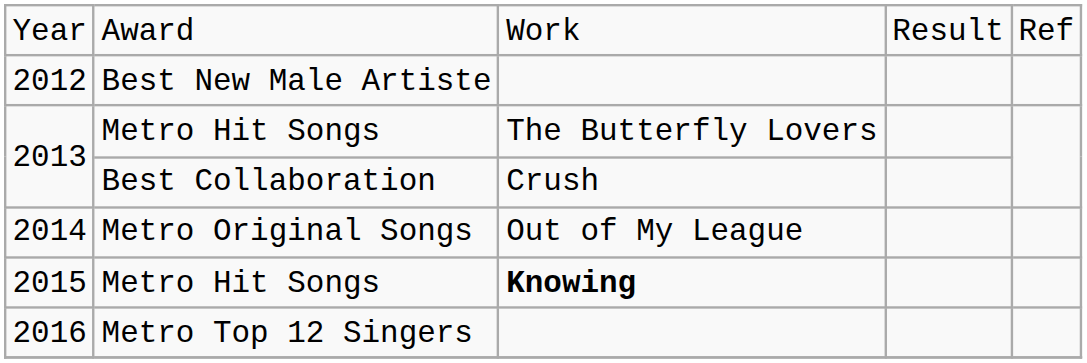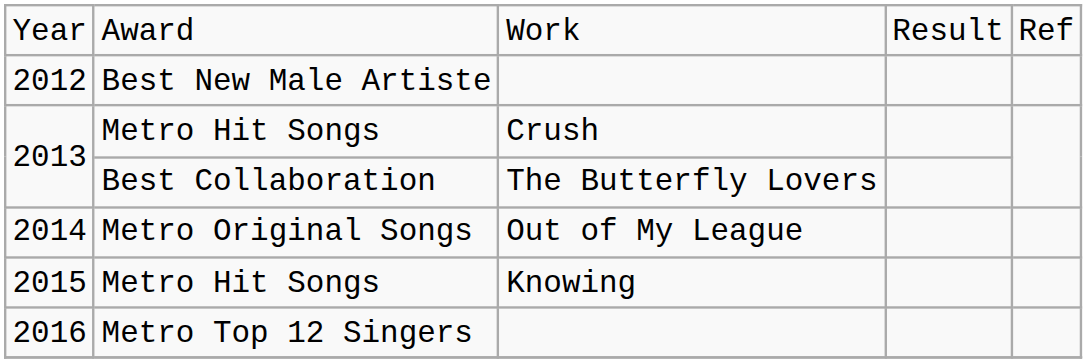 <table class="wikitable">
 <tr>
 <td>Year</td>
 <td>Award</td>
 <td>Work</td>
 <td>Result</td>
 <td>Ref</td>
 </tr>
 <tr>
 <td>2012</td>
 <td>Best New Male Artiste</td>
 <td></td>
 <td></td>
 <td></td>
 </tr>
 <tr>
 <td rowspan="2">2013</td>
 <td>Metro Hit Songs</td>
-<td>The Butterfly Lovers</td>
+<td>Crush</td>
 <td></td>
 <td rowspan="2"></td>
 </tr>
 <tr>
 <td>Best Collaboration</td>
-<td>Crush</td>
+<td>The Butterfly Lovers</td>
 <td></td>
 </tr>
 <tr>
 <td>2014</td>
 <td>Metro Original Songs</td>
 <td>Out of My League</td>
 <td></td>
 <td></td>
 </tr>
 <tr>
 <td>2015</td>
 <td>Metro Hit Songs</td>
-<td><strong>Knowing</strong></td>
+<td>Knowing</td>
 <td></td>
 <td></td>
 </tr>
 <tr>
 <td>2016</td>
 <td>Metro Top 12 Singers</td>
 <td></td>
 <td></td>
 <td></td>
 </tr>
 <tr>
 </tr>
 </table>
